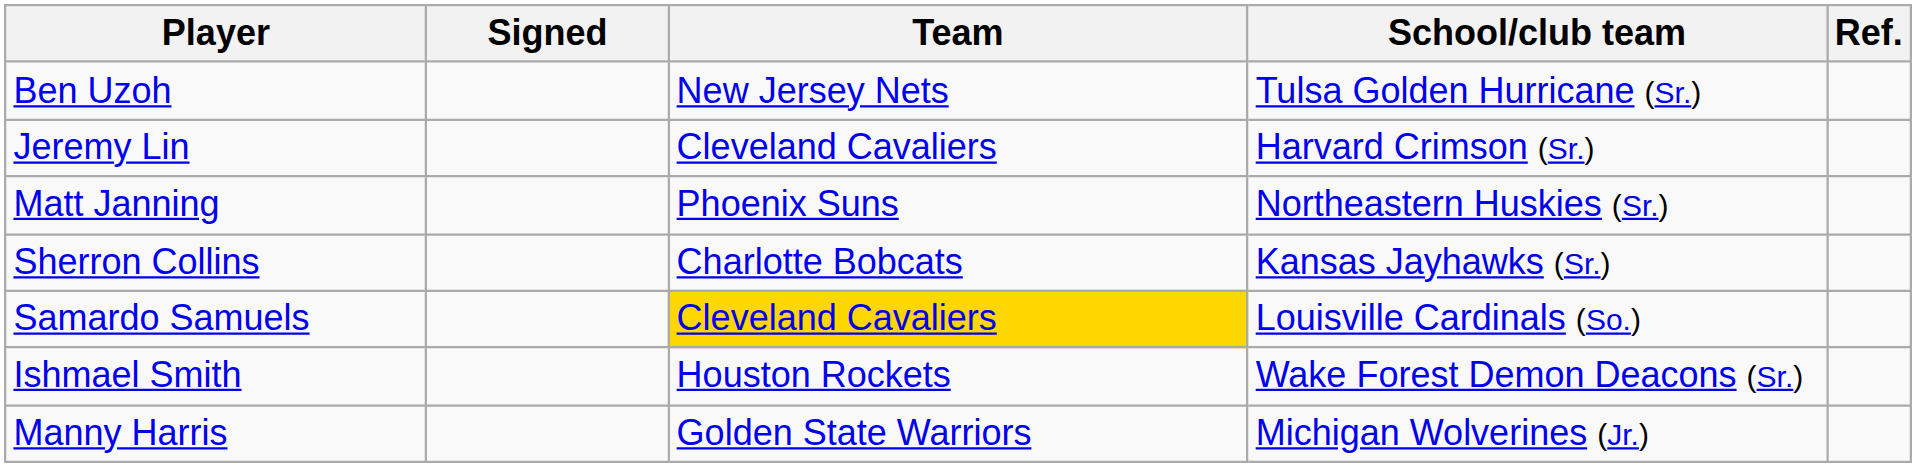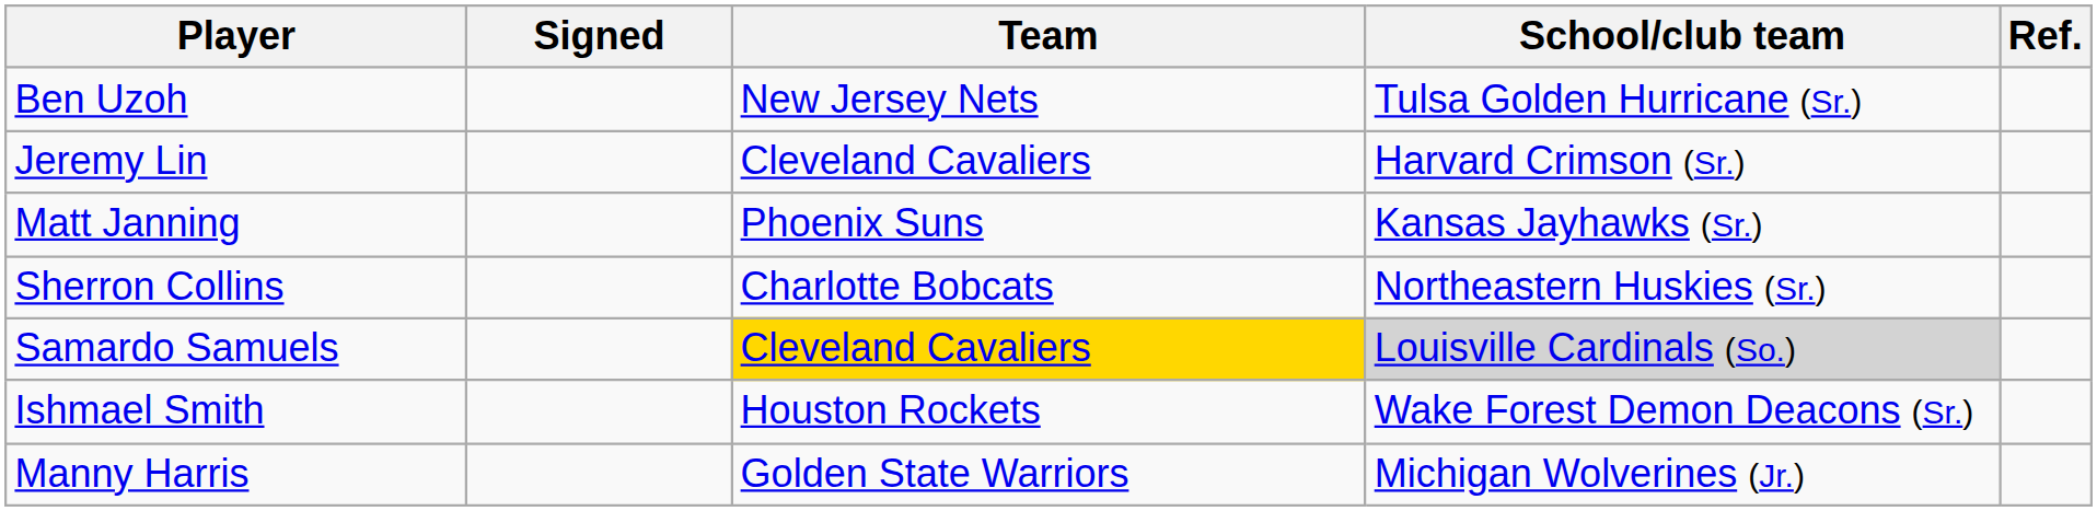 <table class="wikitable sortable" style="text-align:left">
 <tr>
 <th style="width:180px">Player</th>
 <th style="width:100px">Signed</th>
 <th style="width:250px">Team</th>
 <th style="width:250px">School/club team</th>
 <th style="width:10px" class="unsortable">Ref.</th>
 </tr>
 <tr>
 <td> <a href='#'>Ben Uzoh</a></td>
 <td align=center></td>
 <td><a href='#'>New Jersey Nets</a></td>
 <td><a href='#'>Tulsa Golden Hurricane</a> <small>(<a href='#'>Sr.</a>)</small></td>
 <td align=center></td>
 </tr>
 <tr>
 <td> <a href='#'>Jeremy Lin</a></td>
 <td align=center></td>
 <td><a href='#'>Cleveland Cavaliers</a></td>
 <td><a href='#'>Harvard Crimson</a> <small>(<a href='#'>Sr.</a>)</small></td>
 <td align=center></td>
 </tr>
 <tr>
 <td> <a href='#'>Matt Janning</a></td>
 <td align=center></td>
 <td><a href='#'>Phoenix Suns</a></td>
-<td><a href='#'>Northeastern Huskies</a> <small>(<a href='#'>Sr.</a>)</small></td>
+<td><a href='#'>Kansas Jayhawks</a> <small>(<a href='#'>Sr.</a>)</small></td>
 <td align=center></td>
 </tr>
 <tr>
 <td> <a href='#'>Sherron Collins</a></td>
 <td align=center></td>
 <td><a href='#'>Charlotte Bobcats</a></td>
-<td><a href='#'>Kansas Jayhawks</a> <small>(<a href='#'>Sr.</a>)</small></td>
+<td><a href='#'>Northeastern Huskies</a> <small>(<a href='#'>Sr.</a>)</small></td>
 <td align=center></td>
 </tr>
 <tr>
 <td> <a href='#'>Samardo Samuels</a></td>
 <td align=center></td>
 <td style="background: gold;"><a href='#'>Cleveland Cavaliers</a></td>
-<td><a href='#'>Louisville Cardinals</a> <small>(<a href='#'>So.</a>)</small></td>
+<td style="background: lightgrey;"><a href='#'>Louisville Cardinals</a> <small>(<a href='#'>So.</a>)</small></td>
 <td align=center></td>
 </tr>
 <tr>
 <td> <a href='#'>Ishmael Smith</a></td>
 <td align=center></td>
 <td><a href='#'>Houston Rockets</a></td>
 <td><a href='#'>Wake Forest Demon Deacons</a> <small>(<a href='#'>Sr.</a>)</small></td>
 <td align=center></td>
 </tr>
 <tr>
 <td> <a href='#'>Manny Harris</a></td>
 <td align=center></td>
 <td><a href='#'>Golden State Warriors</a></td>
 <td><a href='#'>Michigan Wolverines</a> <small>(<a href='#'>Jr.</a>)</small></td>
 <td align=center></td>
 </tr>
 </table>
